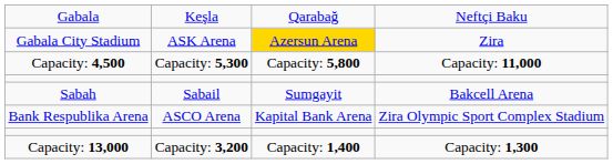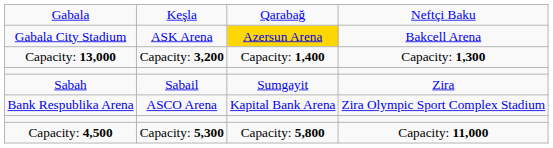 <table class="wikitable" style="text-align:center">
 <tr>
 <td><a href='#'>Gabala</a></td>
 <td><a href='#'>Keşla</a></td>
 <td><a href='#'>Qarabağ</a></td>
 <td><a href='#'>Neftçi Baku</a></td>
 </tr>
 <tr>
 <td><a href='#'>Gabala City Stadium</a></td>
 <td><a href='#'>ASK Arena</a></td>
 <td style="background: gold;"><a href='#'>Azersun Arena</a></td>
-<td><a href='#'>Zira</a></td>
+<td><a href='#'>Bakcell Arena</a></td>
 </tr>
 <tr>
-<td>Capacity: <strong>4,500</strong></td>
-<td>Capacity: <strong>5,300</strong></td>
-<td>Capacity: <strong>5,800</strong></td>
-<td>Capacity: <strong>11,000</strong></td>
+<td>Capacity: <strong>13,000</strong></td>
+<td>Capacity: <strong>3,200</strong></td>
+<td>Capacity: <strong>1,400</strong></td>
+<td>Capacity: <strong>1,300</strong></td>
 </tr>
 <tr>
 <td></td>
 <td></td>
 <td></td>
 <td></td>
 </tr>
 <tr>
 <td><a href='#'>Sabah</a></td>
 <td><a href='#'>Sabail</a></td>
 <td><a href='#'>Sumgayit</a></td>
-<td><a href='#'>Bakcell Arena</a></td>
+<td><a href='#'>Zira</a></td>
 </tr>
 <tr>
 <td><a href='#'>Bank Respublika Arena</a></td>
 <td><a href='#'>ASCO Arena</a></td>
 <td><a href='#'>Kapital Bank Arena</a></td>
 <td><a href='#'>Zira Olympic Sport Complex Stadium</a></td>
 </tr>
 <tr>
 <td></td>
 <td></td>
 <td></td>
 <td></td>
 </tr>
 <tr>
-<td>Capacity: <strong>13,000</strong></td>
-<td>Capacity: <strong>3,200</strong></td>
-<td>Capacity: <strong>1,400</strong></td>
-<td>Capacity: <strong>1,300</strong></td>
+<td>Capacity: <strong>4,500</strong></td>
+<td>Capacity: <strong>5,300</strong></td>
+<td>Capacity: <strong>5,800</strong></td>
+<td>Capacity: <strong>11,000</strong></td>
 </tr>
 </table>
